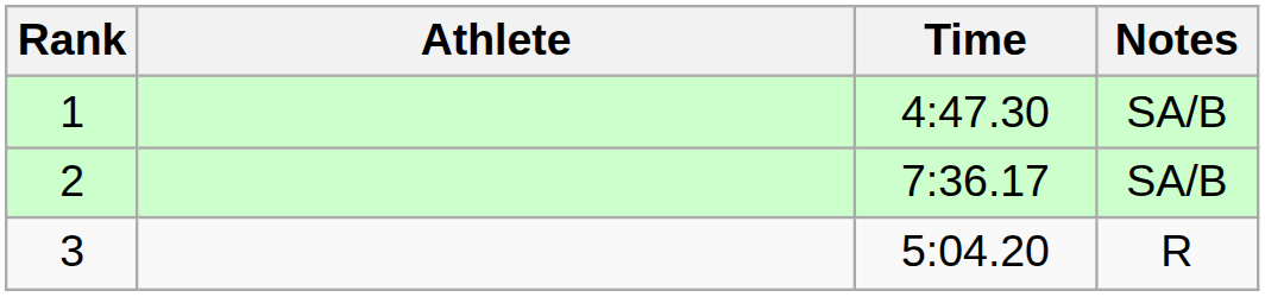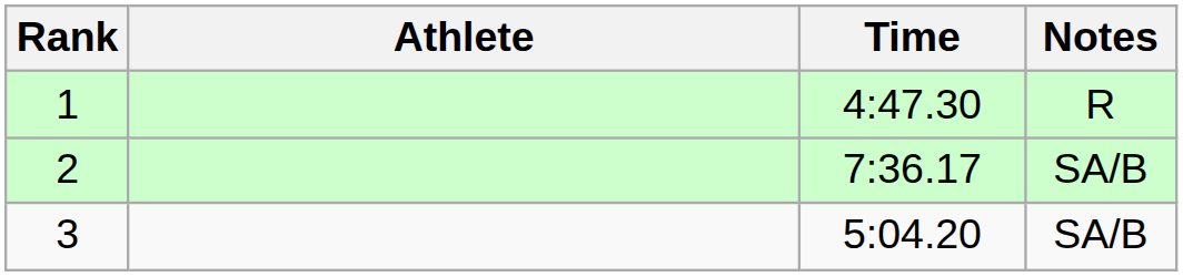 <table class=wikitable style="text-align:center">
 <tr>
 <th width=40>Rank</th>
 <th width=250>Athlete</th>
 <th width=80>Time</th>
 <th width=50>Notes</th>
 </tr>
 <tr bgcolor="ccffcc">
 <td>1</td>
 <td align=left></td>
 <td>4:47.30</td>
-<td>SA/B</td>
+<td>R</td>
 </tr>
 <tr bgcolor="ccffcc">
 <td>2</td>
 <td align=left></td>
 <td>7:36.17</td>
 <td>SA/B</td>
 </tr>
 <tr>
 <td>3</td>
 <td align=left></td>
 <td>5:04.20</td>
-<td>R</td>
+<td>SA/B</td>
 </tr>
 </table>
